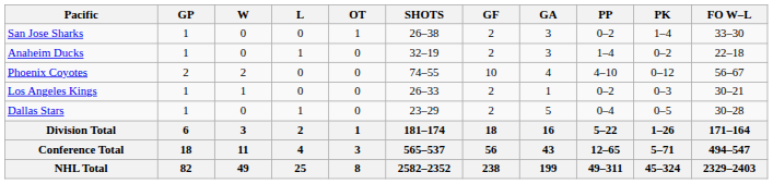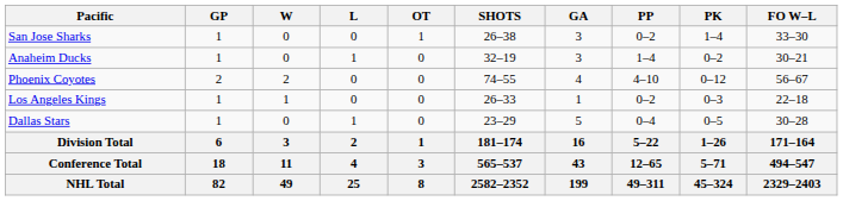 <table class="wikitable" style="text-align:center; width:65em; font-size:85%;">
 <tr>
 <th width="20%">Pacific</th>
 <th width="7.5%">GP</th>
 <th width="7.5%">W</th>
 <th width="7.5%">L</th>
 <th width="7.5%">OT</th>
 <th width="10%">SHOTS</th>
-<th width="7.5%">GF</th>
 <th width="7.5%">GA</th>
 <th width="7.5%">PP</th>
 <th width="7.5%">PK</th>
 <th width="10%">FO W–L</th>
 </tr>
 <tr>
 <td align=left><a href='#'>San Jose Sharks</a></td>
 <td>1</td>
 <td>0</td>
 <td>0</td>
 <td>1</td>
 <td>26–38</td>
-<td>2</td>
 <td>3</td>
 <td>0–2</td>
 <td>1–4</td>
 <td>33–30</td>
 </tr>
 <tr>
 <td align=left><a href='#'>Anaheim Ducks</a></td>
 <td>1</td>
 <td>0</td>
 <td>1</td>
 <td>0</td>
 <td>32–19</td>
-<td>2</td>
 <td>3</td>
 <td>1–4</td>
 <td>0–2</td>
-<td>22–18</td>
+<td>30–21</td>
 </tr>
 <tr>
 <td align=left><a href='#'>Phoenix Coyotes</a></td>
 <td>2</td>
 <td>2</td>
 <td>0</td>
 <td>0</td>
 <td>74–55</td>
-<td>10</td>
 <td>4</td>
 <td>4–10</td>
 <td>0–12</td>
 <td>56–67</td>
 </tr>
 <tr>
 <td align=left><a href='#'>Los Angeles Kings</a></td>
 <td>1</td>
 <td>1</td>
 <td>0</td>
 <td>0</td>
 <td>26–33</td>
-<td>2</td>
 <td>1</td>
 <td>0–2</td>
 <td>0–3</td>
-<td>30–21</td>
+<td>22–18</td>
 </tr>
 <tr>
 <td align=left><a href='#'>Dallas Stars</a></td>
 <td>1</td>
 <td>0</td>
 <td>1</td>
 <td>0</td>
 <td>23–29</td>
-<td>2</td>
 <td>5</td>
 <td>0–4</td>
 <td>0–5</td>
 <td>30–28</td>
 </tr>
 <tr>
 <th>Division Total</th>
 <th>6</th>
 <th>3</th>
 <th>2</th>
 <th>1</th>
 <th>181–174</th>
-<th>18</th>
 <th>16</th>
 <th>5–22</th>
 <th>1–26</th>
 <th>171–164</th>
 </tr>
 <tr>
 <th>Conference Total</th>
 <th>18</th>
 <th>11</th>
 <th>4</th>
 <th>3</th>
 <th>565–537</th>
-<th>56</th>
 <th>43</th>
 <th>12–65</th>
 <th>5–71</th>
 <th>494–547</th>
 </tr>
 <tr>
 <th>NHL Total</th>
 <th>82</th>
 <th>49</th>
 <th>25</th>
 <th>8</th>
 <th>2582–2352</th>
-<th>238</th>
 <th>199</th>
 <th>49–311</th>
 <th>45–324</th>
 <th>2329–2403</th>
 </tr>
 </table>
